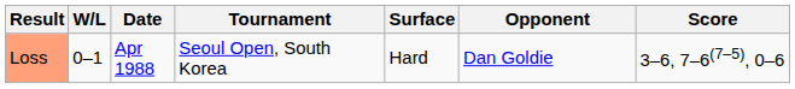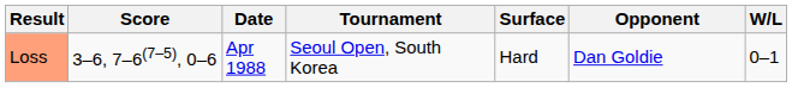 <table class="sortable wikitable">
 <tr>
 <th style="width:40px">Result</th>
-<th style="width:30px" class="unsortable">W/L</th>
+<th style="width:130px" class="unsortable">Score</th>
 <th style="width:50px">Date</th>
 <th style="width:180px">Tournament</th>
 <th style="width:50px">Surface</th>
 <th style="width:150px">Opponent</th>
-<th style="width:130px" class="unsortable">Score</th>
+<th style="width:30px" class="unsortable">W/L</th>
 </tr>
 <tr>
 <td style="background:#ffa07a;">Loss</td>
-<td>0–1</td>
+<td>3–6, 7–6<sup>(7–5)</sup>, 0–6</td>
 <td><a href='#'>Apr 1988</a></td>
 <td><a href='#'>Seoul Open</a>, South Korea</td>
 <td>Hard</td>
 <td> <a href='#'>Dan Goldie</a></td>
-<td>3–6, 7–6<sup>(7–5)</sup>, 0–6</td>
+<td>0–1</td>
 </tr>
 </table>
